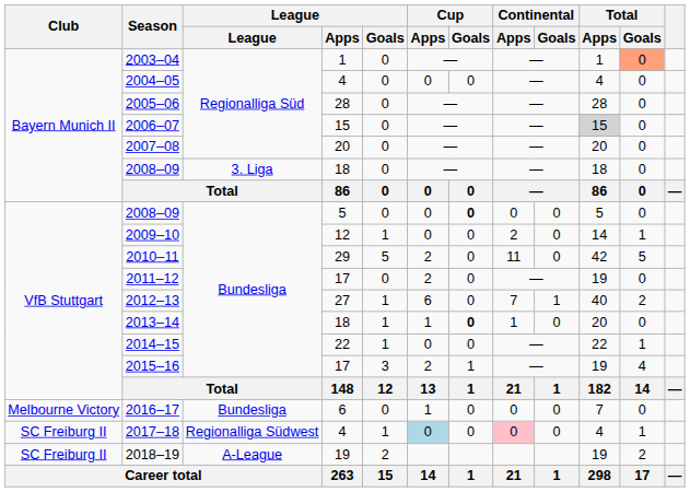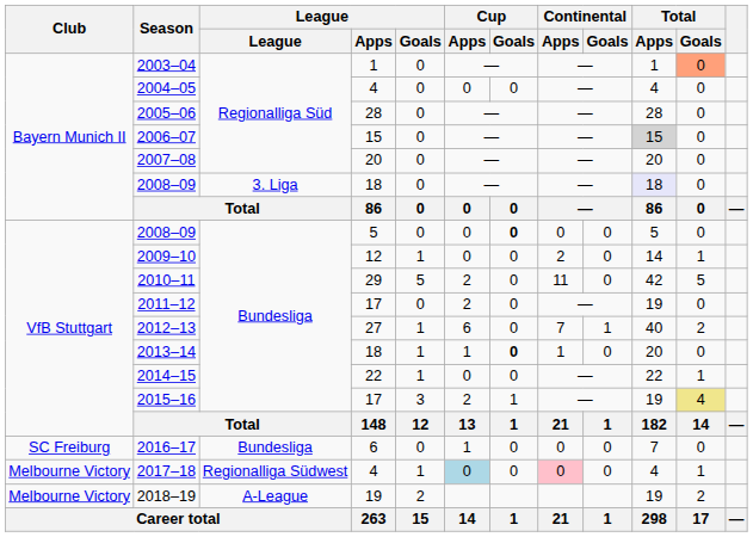 <table class="wikitable" style="text-align:center">
 <tr>
 <th rowspan="2">Club</th>
 <th rowspan="2">Season</th>
 <th colspan="3">League</th>
 <th colspan="2">Cup</th>
 <th colspan="2">Continental</th>
 <th colspan="2">Total</th>
 <th rowspan="2"></th>
 </tr>
 <tr>
 <th>League</th>
 <th>Apps</th>
 <th>Goals</th>
 <th>Apps</th>
 <th>Goals</th>
 <th>Apps</th>
 <th>Goals</th>
 <th>Apps</th>
 <th>Goals</th>
 </tr>
 <tr>
 <td rowspan="7"><a href='#'>Bayern Munich II</a></td>
 <td><a href='#'>2003–04</a></td>
 <td rowspan="5"><a href='#'>Regionalliga Süd</a></td>
 <td>1</td>
 <td>0</td>
 <td colspan="2">—</td>
 <td colspan="2">—</td>
 <td>1</td>
 <td style="background: lightsalmon;">0</td>
 <td></td>
 </tr>
 <tr>
 <td><a href='#'>2004–05</a></td>
 <td>4</td>
 <td>0</td>
 <td>0</td>
 <td>0</td>
 <td colspan="2">—</td>
 <td>4</td>
 <td>0</td>
 <td></td>
 </tr>
 <tr>
 <td><a href='#'>2005–06</a></td>
 <td>28</td>
 <td>0</td>
 <td colspan="2">—</td>
 <td colspan="2">—</td>
 <td>28</td>
 <td>0</td>
 <td></td>
 </tr>
 <tr>
 <td><a href='#'>2006–07</a></td>
 <td>15</td>
 <td>0</td>
 <td colspan="2">—</td>
 <td colspan="2">—</td>
 <td style="background: lightgrey;">15</td>
 <td>0</td>
 <td></td>
 </tr>
 <tr>
 <td><a href='#'>2007–08</a></td>
 <td>20</td>
 <td>0</td>
 <td colspan="2">—</td>
 <td colspan="2">—</td>
 <td>20</td>
 <td>0</td>
 <td></td>
 </tr>
 <tr>
 <td><a href='#'>2008–09</a></td>
 <td><a href='#'>3. Liga</a></td>
 <td>18</td>
 <td>0</td>
 <td colspan="2">—</td>
 <td colspan="2">—</td>
-<td>18</td>
+<td style="background: lavender;">18</td>
 <td>0</td>
 <td></td>
 </tr>
 <tr>
 <th colspan="2">Total</th>
 <th>86</th>
 <th>0</th>
 <th>0</th>
 <th>0</th>
 <th colspan="2">—</th>
 <th>86</th>
 <th>0</th>
 <th>—</th>
 </tr>
 <tr>
 <td rowspan="9"><a href='#'>VfB Stuttgart</a></td>
 <td><a href='#'>2008–09</a></td>
 <td rowspan="8"><a href='#'>Bundesliga</a></td>
 <td>5</td>
 <td>0</td>
 <td>0</td>
 <td><strong>0</strong></td>
 <td>0</td>
 <td>0</td>
 <td>5</td>
 <td>0</td>
 <td></td>
 </tr>
 <tr>
 <td><a href='#'>2009–10</a></td>
 <td>12</td>
 <td>1</td>
 <td>0</td>
 <td>0</td>
 <td>2</td>
 <td>0</td>
 <td>14</td>
 <td>1</td>
 <td></td>
 </tr>
 <tr>
 <td><a href='#'>2010–11</a></td>
 <td>29</td>
 <td>5</td>
 <td>2</td>
 <td>0</td>
 <td>11</td>
 <td>0</td>
 <td>42</td>
 <td>5</td>
 <td></td>
 </tr>
 <tr>
 <td><a href='#'>2011–12</a></td>
 <td>17</td>
 <td>0</td>
 <td>2</td>
 <td>0</td>
 <td colspan="2">—</td>
 <td>19</td>
 <td>0</td>
 <td></td>
 </tr>
 <tr>
 <td><a href='#'>2012–13</a></td>
 <td>27</td>
 <td>1</td>
 <td>6</td>
 <td>0</td>
 <td>7</td>
 <td>1</td>
 <td>40</td>
 <td>2</td>
 <td></td>
 </tr>
 <tr>
 <td><a href='#'>2013–14</a></td>
 <td>18</td>
 <td>1</td>
 <td>1</td>
 <td><strong>0</strong></td>
 <td>1</td>
 <td>0</td>
 <td>20</td>
 <td>0</td>
 <td></td>
 </tr>
 <tr>
 <td><a href='#'>2014–15</a></td>
 <td>22</td>
 <td>1</td>
 <td>0</td>
 <td>0</td>
 <td colspan="2">—</td>
 <td>22</td>
 <td>1</td>
 <td></td>
 </tr>
 <tr>
 <td><a href='#'>2015–16</a></td>
 <td>17</td>
 <td>3</td>
 <td>2</td>
 <td>1</td>
 <td colspan="2">—</td>
 <td>19</td>
-<td>4</td>
+<td style="background: khaki;">4</td>
 <td></td>
 </tr>
 <tr>
 <th colspan="2">Total</th>
 <th>148</th>
 <th>12</th>
 <th>13</th>
 <th>1</th>
 <th>21</th>
 <th>1</th>
 <th>182</th>
 <th>14</th>
 <th>—</th>
 </tr>
 <tr>
-<td><a href='#'>Melbourne Victory</a></td>
+<td><a href='#'>SC Freiburg</a></td>
 <td><a href='#'>2016–17</a></td>
 <td><a href='#'>Bundesliga</a></td>
 <td>6</td>
 <td>0</td>
 <td>1</td>
 <td>0</td>
 <td>0</td>
 <td>0</td>
 <td>7</td>
 <td>0</td>
 <td></td>
 </tr>
 <tr>
-<td><a href='#'>SC Freiburg II</a></td>
+<td><a href='#'>Melbourne Victory</a></td>
 <td><a href='#'>2017–18</a></td>
 <td><a href='#'>Regionalliga Südwest</a></td>
 <td>4</td>
 <td>1</td>
 <td style="background: lightblue;">0</td>
 <td>0</td>
 <td style="background: pink;">0</td>
 <td>0</td>
 <td>4</td>
 <td>1</td>
 <td></td>
 </tr>
 <tr>
-<td><a href='#'>SC Freiburg II</a></td>
+<td><a href='#'>Melbourne Victory</a></td>
 <td>2018–19</td>
 <td><a href='#'>A-League</a></td>
 <td>19</td>
 <td>2</td>
 <td></td>
 <td></td>
 <td></td>
 <td></td>
 <td>19</td>
 <td>2</td>
 <td></td>
 </tr>
 <tr>
 <th colspan="3">Career total</th>
 <th>263</th>
 <th>15</th>
 <th>14</th>
 <th>1</th>
 <th>21</th>
 <th>1</th>
 <th>298</th>
 <th>17</th>
 <th>—</th>
 </tr>
 </table>
